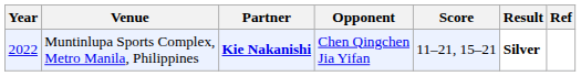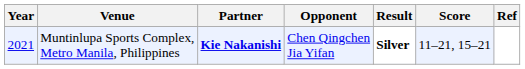 <table class="sortable wikitable" style="font-size: 90%;">
 <tr>
 <th>Year</th>
 <th>Venue</th>
 <th>Partner</th>
 <th>Opponent</th>
+<th>Result</th>
 <th>Score</th>
-<th>Result</th>
 <th>Ref</th>
 </tr>
 <tr style="background:#ECF2FF">
-<td align="center"><a href='#'>2022</a></td>
+<td align="center"><a href='#'>2021</a></td>
 <td align="left">Muntinlupa Sports Complex,<br><a href='#'>Metro Manila</a>, Philippines</td>
 <td align="left"><strong> <a href='#'>Kie Nakanishi</a></strong></td>
 <td align="left"> <a href='#'>Chen Qingchen</a><br> <a href='#'>Jia Yifan</a></td>
+<td style="text-align:left; background:white"> <strong>Silver</strong></td>
 <td align="left">11–21, 15–21</td>
-<td style="text-align:left; background:white"> <strong>Silver</strong></td>
 <td style="text-align:center; background:white"></td>
 </tr>
 </table>
